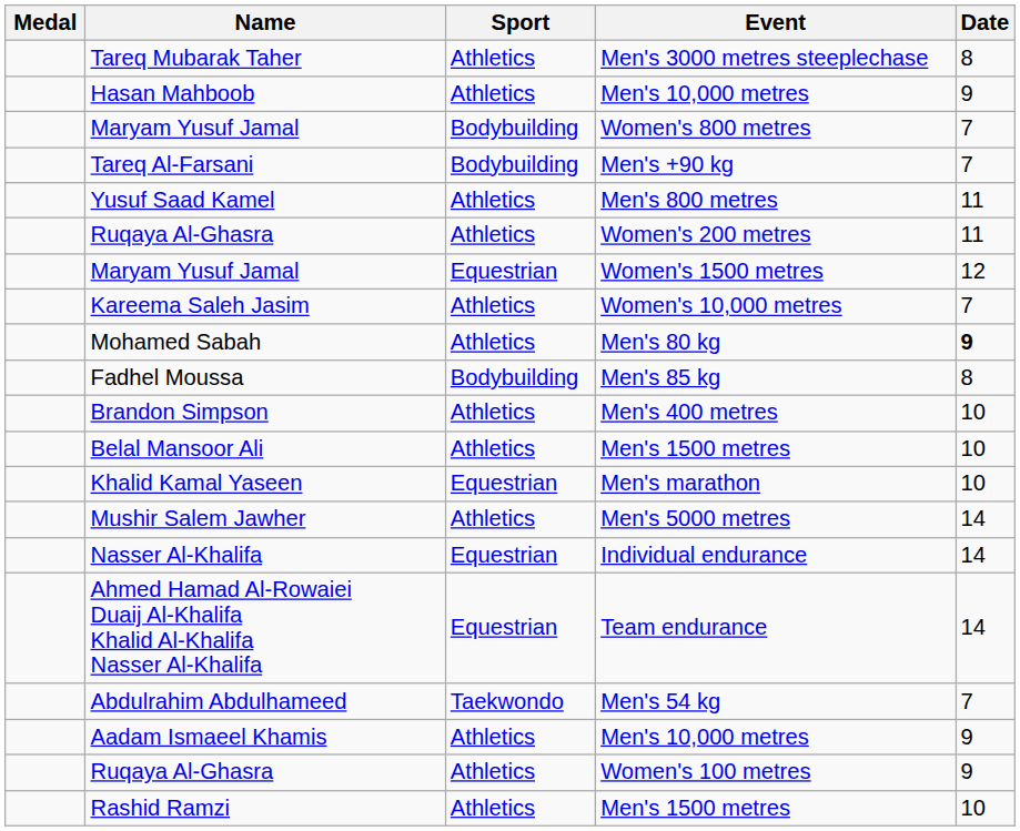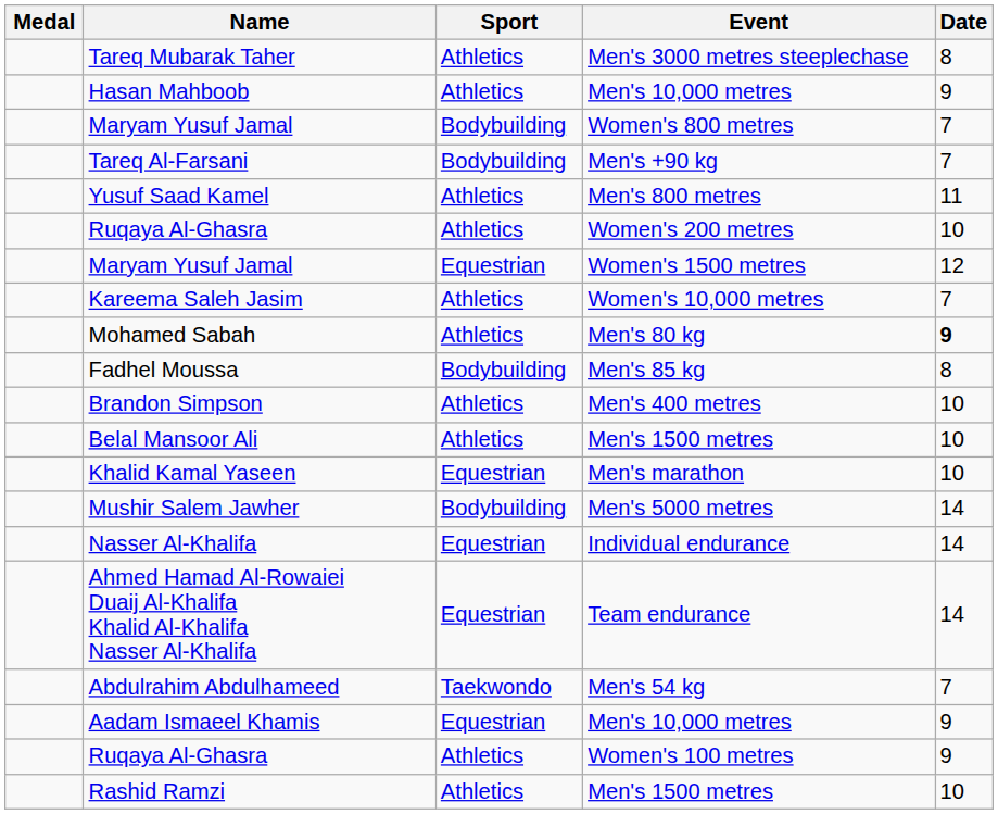 <table class="wikitable sortable" style="font-size:100%">
 <tr>
 <th width="50">Medal</th>
 <th width="250">Name</th>
 <th width="100">Sport</th>
 <th width="250">Event</th>
 <th>Date</th>
 </tr>
 <tr>
 <td></td>
 <td><a href='#'>Tareq Mubarak Taher</a></td>
 <td><a href='#'>Athletics</a></td>
 <td><a href='#'>Men's 3000 metres steeplechase</a></td>
 <td>8</td>
 </tr>
 <tr>
 <td></td>
 <td><a href='#'>Hasan Mahboob</a></td>
 <td><a href='#'>Athletics</a></td>
 <td><a href='#'>Men's 10,000 metres</a></td>
 <td>9</td>
 </tr>
 <tr>
 <td></td>
 <td><a href='#'>Maryam Yusuf Jamal</a></td>
 <td><a href='#'>Bodybuilding</a></td>
 <td><a href='#'>Women's 800 metres</a></td>
 <td>7</td>
 </tr>
 <tr>
 <td></td>
 <td><a href='#'>Tareq Al-Farsani</a></td>
 <td><a href='#'>Bodybuilding</a></td>
 <td><a href='#'>Men's +90 kg</a></td>
 <td>7</td>
 </tr>
 <tr>
 <td></td>
 <td><a href='#'>Yusuf Saad Kamel</a></td>
 <td><a href='#'>Athletics</a></td>
 <td><a href='#'>Men's 800 metres</a></td>
 <td>11</td>
 </tr>
 <tr>
 <td></td>
 <td><a href='#'>Ruqaya Al-Ghasra</a></td>
 <td><a href='#'>Athletics</a></td>
 <td><a href='#'>Women's 200 metres</a></td>
-<td>11</td>
+<td>10</td>
 </tr>
 <tr>
 <td></td>
 <td><a href='#'>Maryam Yusuf Jamal</a></td>
 <td><a href='#'>Equestrian</a></td>
 <td><a href='#'>Women's 1500 metres</a></td>
 <td>12</td>
 </tr>
 <tr>
 <td></td>
 <td><a href='#'>Kareema Saleh Jasim</a></td>
 <td><a href='#'>Athletics</a></td>
 <td><a href='#'>Women's 10,000 metres</a></td>
 <td>7</td>
 </tr>
 <tr>
 <td></td>
 <td>Mohamed Sabah</td>
 <td><a href='#'>Athletics</a></td>
 <td><a href='#'>Men's 80 kg</a></td>
 <td><strong>9</strong></td>
 </tr>
 <tr>
 <td></td>
 <td>Fadhel Moussa</td>
 <td><a href='#'>Bodybuilding</a></td>
 <td><a href='#'>Men's 85 kg</a></td>
 <td>8</td>
 </tr>
 <tr>
 <td></td>
 <td><a href='#'>Brandon Simpson</a></td>
 <td><a href='#'>Athletics</a></td>
 <td><a href='#'>Men's 400 metres</a></td>
 <td>10</td>
 </tr>
 <tr>
 <td></td>
 <td><a href='#'>Belal Mansoor Ali</a></td>
 <td><a href='#'>Athletics</a></td>
 <td><a href='#'>Men's 1500 metres</a></td>
 <td>10</td>
 </tr>
 <tr>
 <td></td>
 <td><a href='#'>Khalid Kamal Yaseen</a></td>
 <td><a href='#'>Equestrian</a></td>
 <td><a href='#'>Men's marathon</a></td>
 <td>10</td>
 </tr>
 <tr>
 <td></td>
 <td><a href='#'>Mushir Salem Jawher</a></td>
-<td><a href='#'>Athletics</a></td>
+<td><a href='#'>Bodybuilding</a></td>
 <td><a href='#'>Men's 5000 metres</a></td>
 <td>14</td>
 </tr>
 <tr>
 <td></td>
 <td><a href='#'>Nasser Al-Khalifa</a></td>
 <td><a href='#'>Equestrian</a></td>
 <td><a href='#'>Individual endurance</a></td>
 <td>14</td>
 </tr>
 <tr>
 <td></td>
 <td><a href='#'>Ahmed Hamad Al-Rowaiei</a><br><a href='#'>Duaij Al-Khalifa</a><br><a href='#'>Khalid Al-Khalifa</a><br><a href='#'>Nasser Al-Khalifa</a></td>
 <td><a href='#'>Equestrian</a></td>
 <td><a href='#'>Team endurance</a></td>
 <td>14</td>
 </tr>
 <tr>
 <td></td>
 <td><a href='#'>Abdulrahim Abdulhameed</a></td>
 <td><a href='#'>Taekwondo</a></td>
 <td><a href='#'>Men's 54 kg</a></td>
 <td>7</td>
 </tr>
 <tr>
 <td></td>
 <td><a href='#'>Aadam Ismaeel Khamis</a></td>
-<td><a href='#'>Athletics</a></td>
+<td><a href='#'>Equestrian</a></td>
 <td><a href='#'>Men's 10,000 metres</a></td>
 <td>9</td>
 </tr>
 <tr>
 <td></td>
 <td><a href='#'>Ruqaya Al-Ghasra</a></td>
 <td><a href='#'>Athletics</a></td>
 <td><a href='#'>Women's 100 metres</a></td>
 <td>9</td>
 </tr>
 <tr>
 <td></td>
 <td><a href='#'>Rashid Ramzi</a></td>
 <td><a href='#'>Athletics</a></td>
 <td><a href='#'>Men's 1500 metres</a></td>
 <td>10</td>
 </tr>
 </table>
